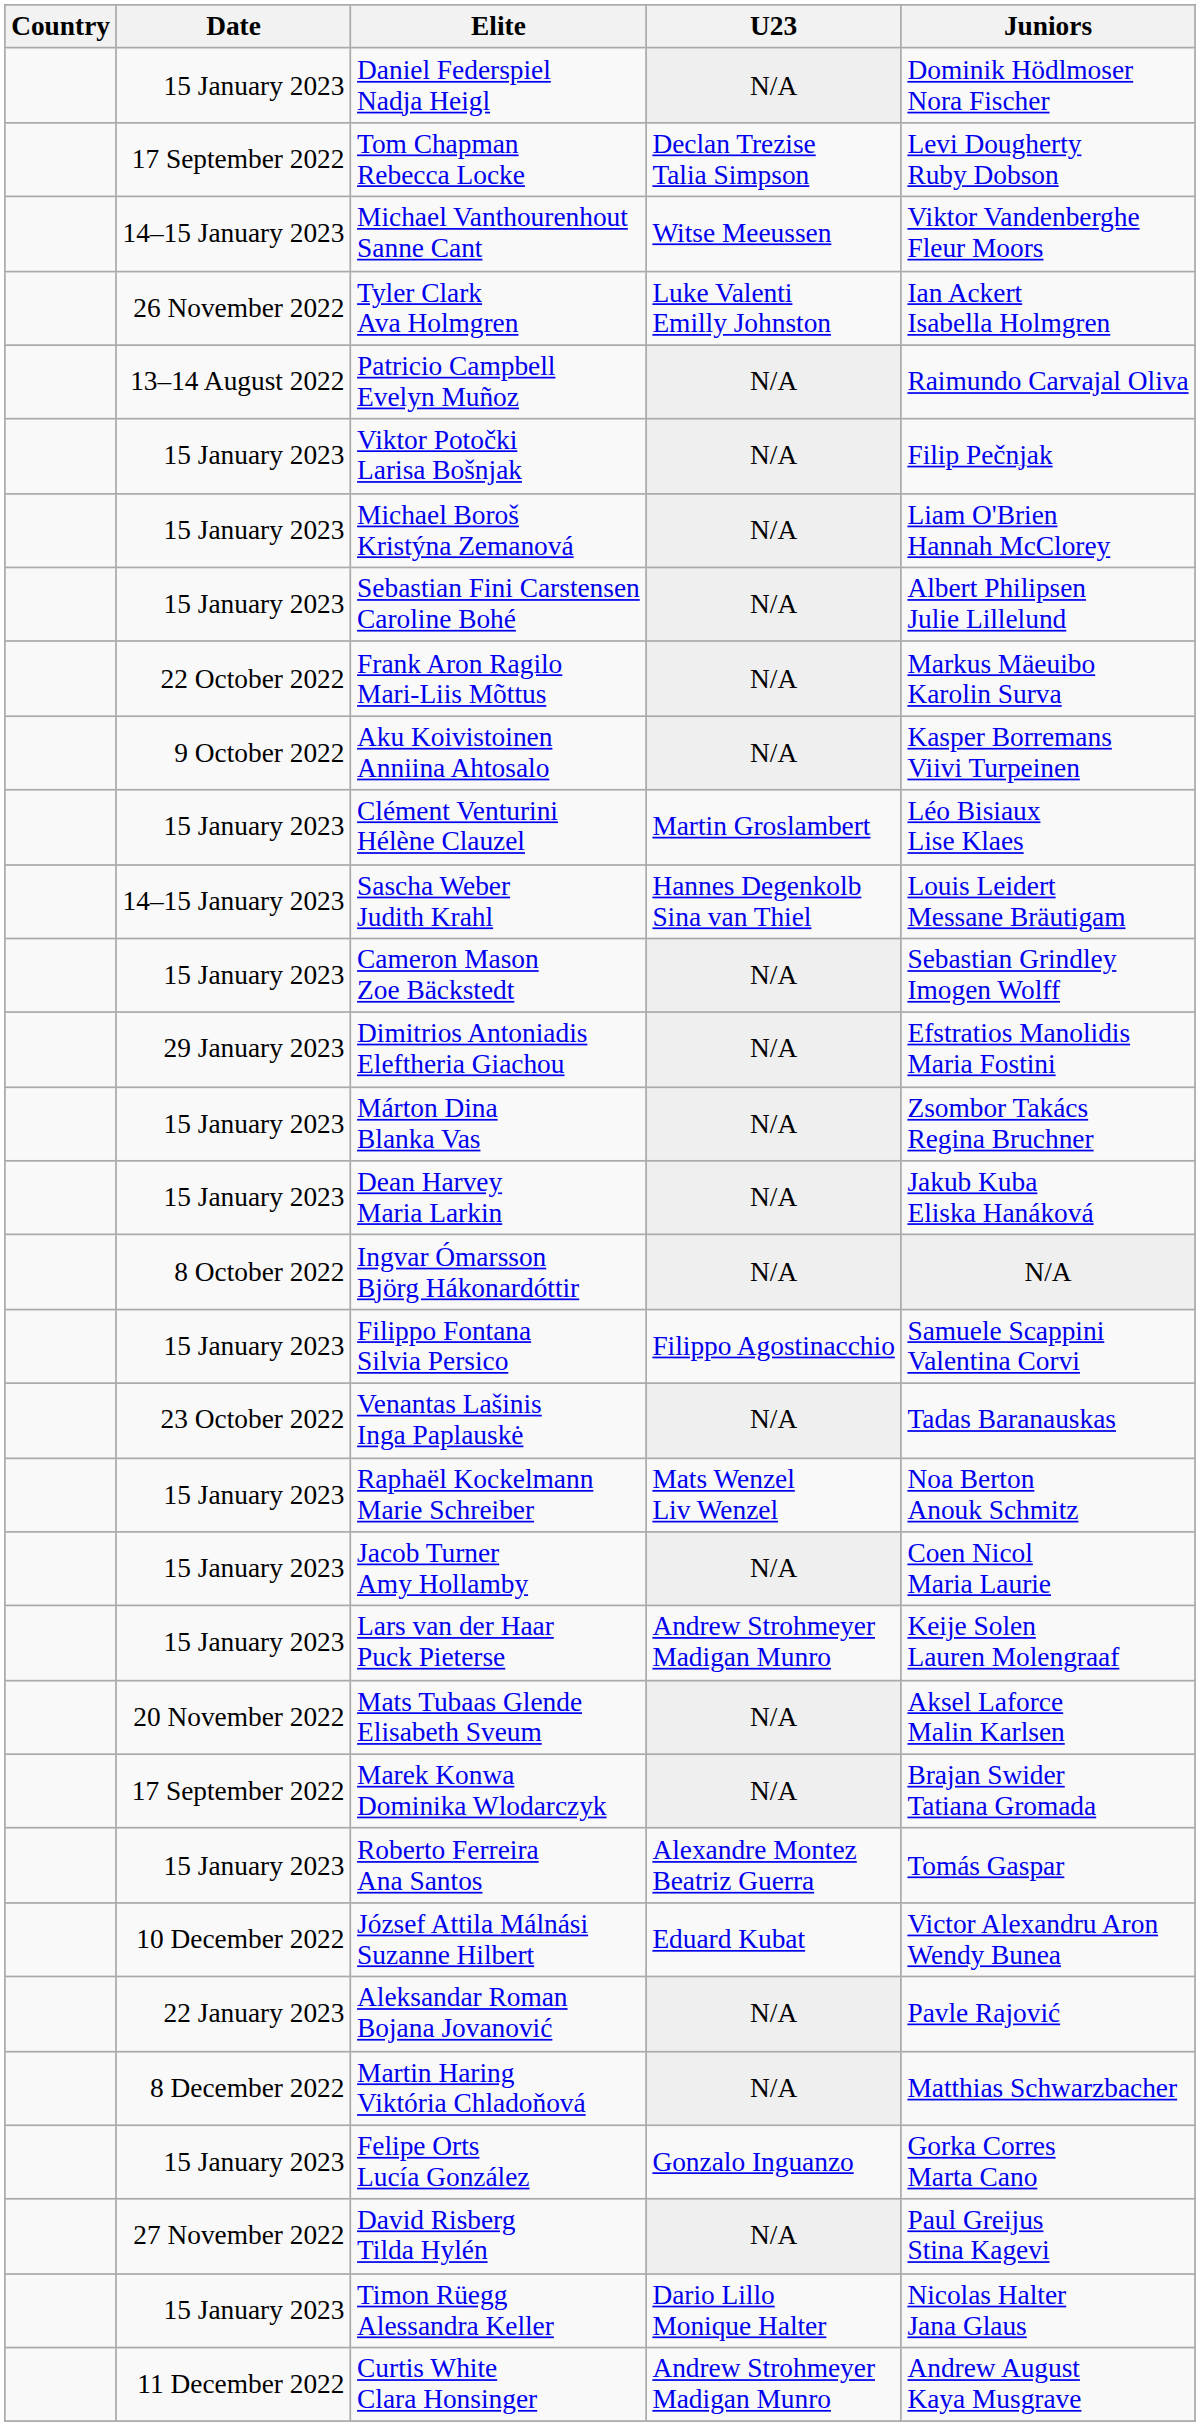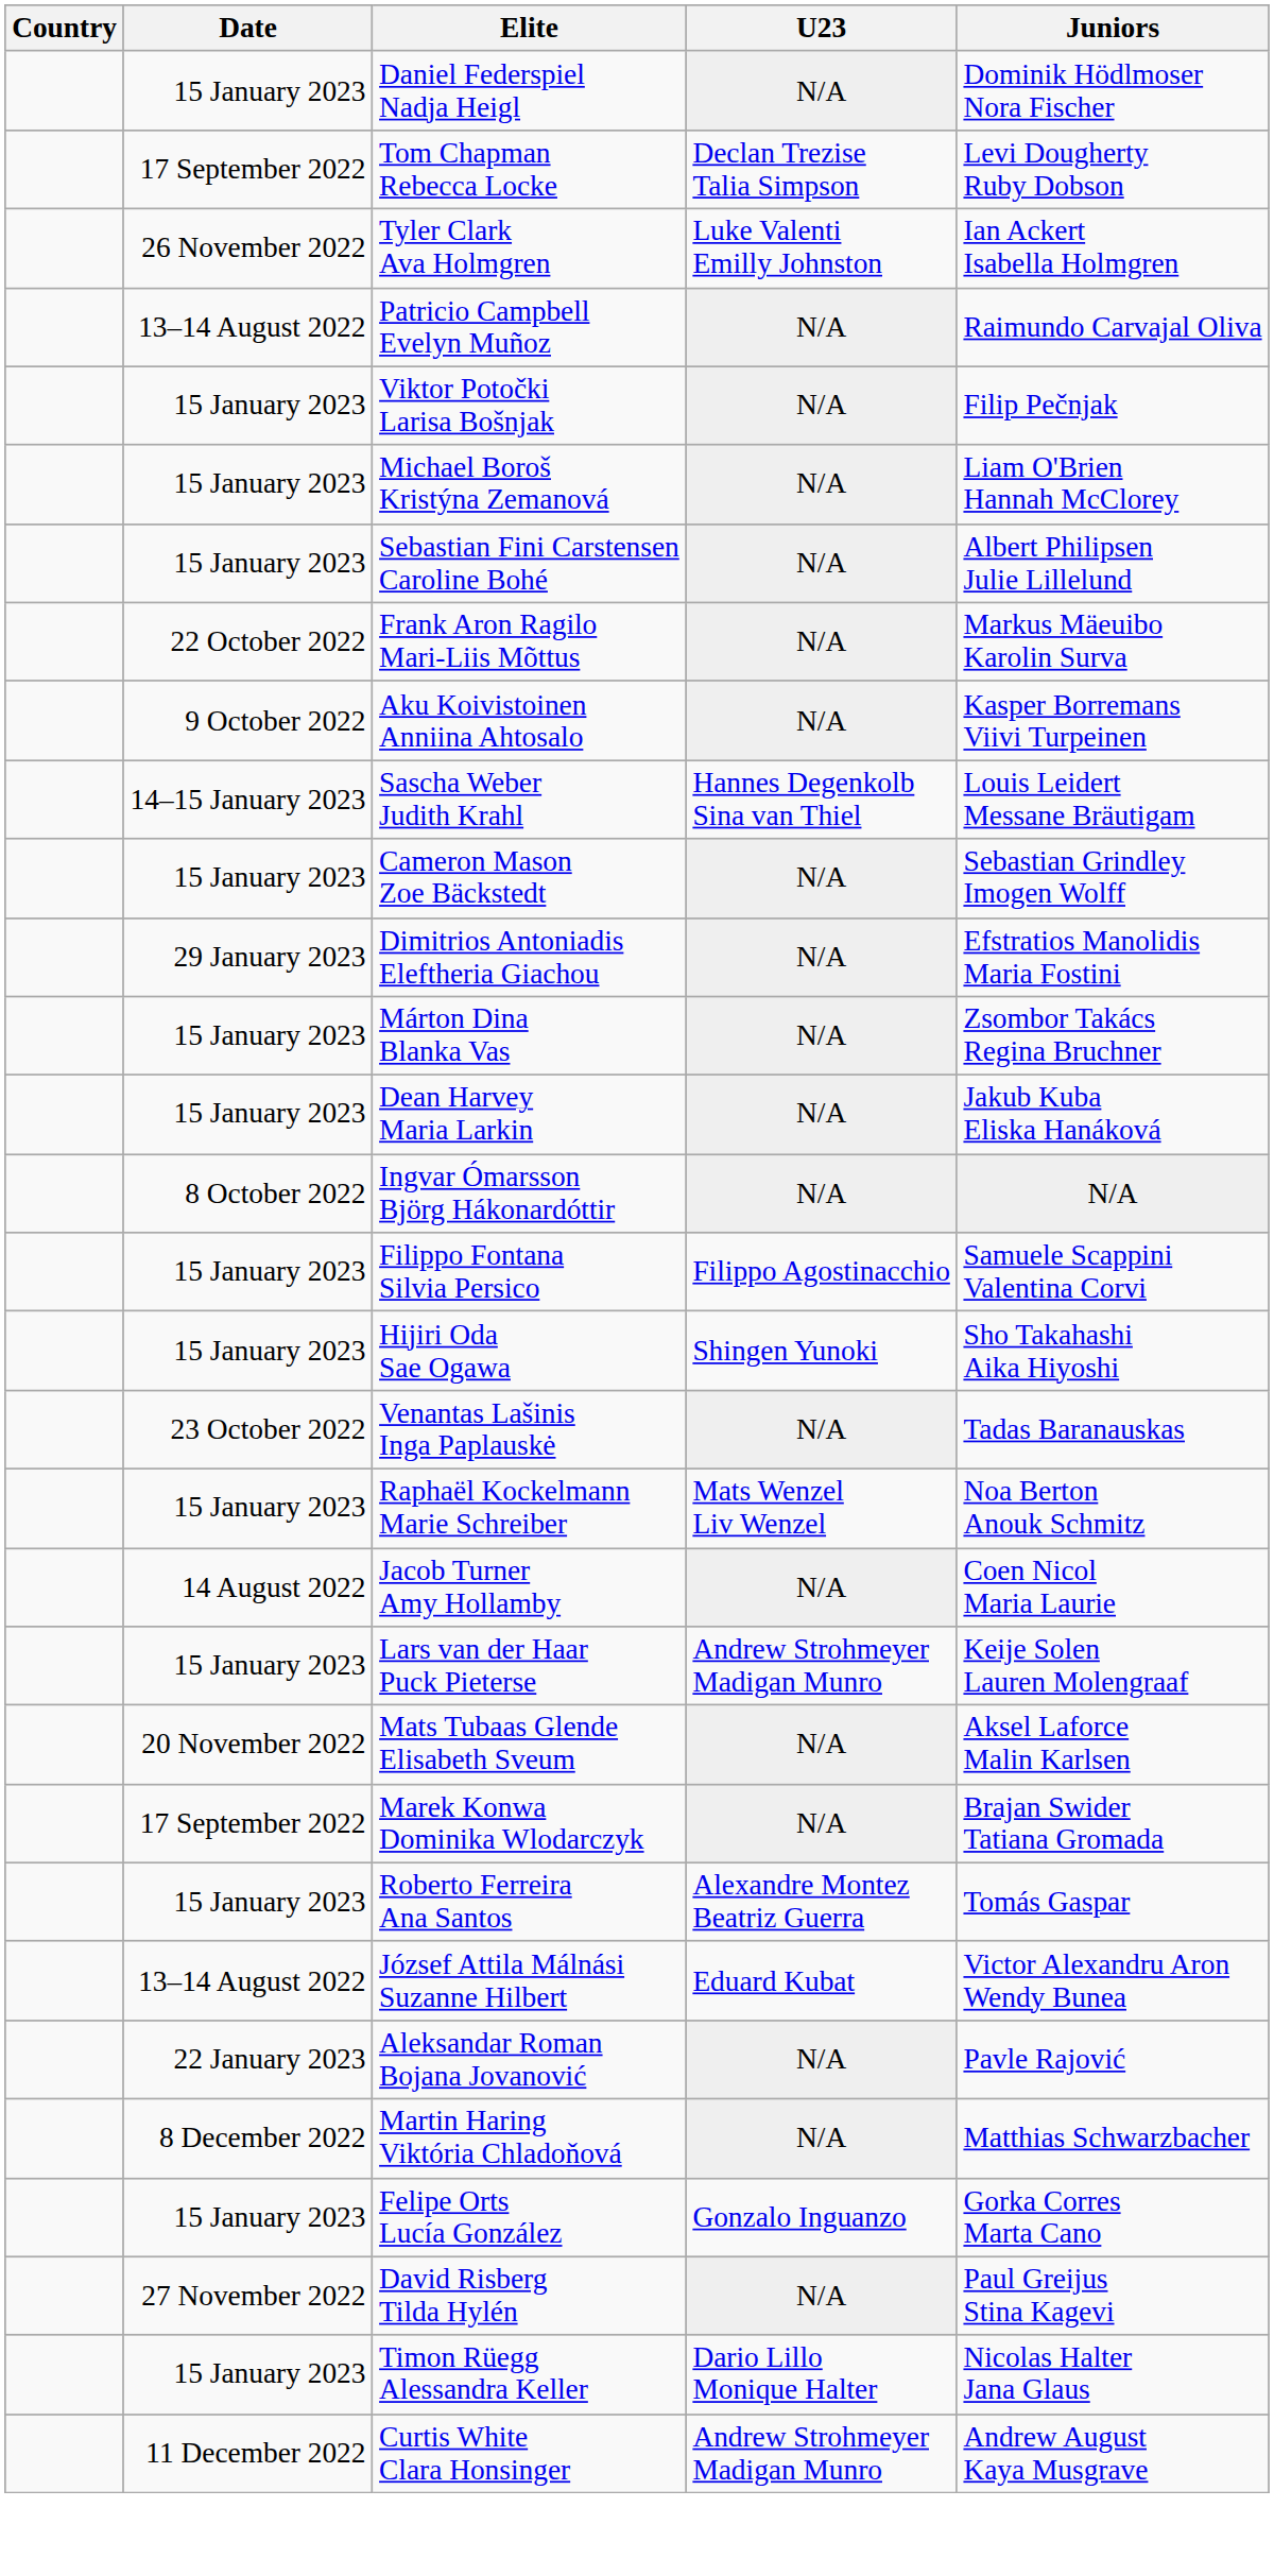 <table class="wikitable">
 <tr>
 <th>Country</th>
 <th>Date</th>
 <th>Elite</th>
 <th>U23</th>
 <th>Juniors</th>
 </tr>
 <tr>
 <td></td>
 <td align=right>15 January 2023</td>
 <td><a href='#'>Daniel Federspiel</a><br><a href='#'>Nadja Heigl</a></td>
 <td align=center bgcolor="#EFEFEF">N/A</td>
 <td><a href='#'>Dominik Hödlmoser</a><br><a href='#'>Nora Fischer</a></td>
 </tr>
 <tr>
 <td></td>
 <td align=right>17 September 2022</td>
 <td><a href='#'>Tom Chapman</a><br><a href='#'>Rebecca Locke</a></td>
 <td><a href='#'>Declan Trezise</a><br><a href='#'>Talia Simpson</a></td>
 <td><a href='#'>Levi Dougherty</a><br><a href='#'>Ruby Dobson</a></td>
-</tr>
-<tr>
-<td></td>
-<td align=right>14–15 January 2023</td>
-<td><a href='#'>Michael Vanthourenhout</a><br><a href='#'>Sanne Cant</a></td>
-<td><a href='#'>Witse Meeussen</a></td>
-<td><a href='#'>Viktor Vandenberghe</a><br><a href='#'>Fleur Moors</a></td>
 </tr>
 <tr>
 <td></td>
 <td align=right>26 November 2022</td>
 <td><a href='#'>Tyler Clark</a><br><a href='#'>Ava Holmgren</a></td>
 <td><a href='#'>Luke Valenti</a><br><a href='#'>Emilly Johnston</a></td>
 <td><a href='#'>Ian Ackert</a><br><a href='#'>Isabella Holmgren</a></td>
 </tr>
 <tr>
 <td></td>
 <td align=right>13–14 August 2022</td>
 <td><a href='#'>Patricio Campbell</a><br><a href='#'>Evelyn Muñoz</a></td>
 <td align=center bgcolor="#EFEFEF">N/A</td>
 <td><a href='#'>Raimundo Carvajal Oliva</a></td>
 </tr>
 <tr>
 <td></td>
 <td align=right>15 January 2023</td>
 <td><a href='#'>Viktor Potočki</a><br><a href='#'>Larisa Bošnjak</a></td>
 <td align=center bgcolor="#EFEFEF">N/A</td>
 <td><a href='#'>Filip Pečnjak</a></td>
 </tr>
 <tr>
 <td></td>
 <td align=right>15 January 2023</td>
 <td><a href='#'>Michael Boroš</a><br><a href='#'>Kristýna Zemanová</a></td>
 <td align=center bgcolor="#EFEFEF">N/A</td>
 <td><a href='#'>Liam O'Brien</a><br><a href='#'>Hannah McClorey</a></td>
 </tr>
 <tr>
 <td></td>
 <td align=right>15 January 2023</td>
 <td><a href='#'>Sebastian Fini Carstensen</a><br><a href='#'>Caroline Bohé</a></td>
 <td align=center bgcolor="#EFEFEF">N/A</td>
 <td><a href='#'>Albert Philipsen</a><br><a href='#'>Julie Lillelund</a></td>
 </tr>
 <tr>
 <td></td>
 <td align=right>22 October 2022</td>
 <td><a href='#'>Frank Aron Ragilo</a><br><a href='#'>Mari-Liis Mõttus</a></td>
 <td align=center bgcolor="#EFEFEF">N/A</td>
 <td><a href='#'>Markus Mäeuibo</a><br><a href='#'>Karolin Surva</a></td>
 </tr>
 <tr>
 <td></td>
 <td align=right>9 October 2022</td>
 <td><a href='#'>Aku Koivistoinen</a><br><a href='#'>Anniina Ahtosalo</a></td>
 <td align=center bgcolor="#EFEFEF">N/A</td>
 <td><a href='#'>Kasper Borremans</a><br><a href='#'>Viivi Turpeinen</a></td>
 </tr>
 <tr>
 <td></td>
-<td align=right>15 January 2023</td>
-<td><a href='#'>Clément Venturini</a><br><a href='#'>Hélène Clauzel</a></td>
-<td><a href='#'>Martin Groslambert</a></td>
-<td><a href='#'>Léo Bisiaux</a><br><a href='#'>Lise Klaes</a></td>
-</tr>
-<tr>
-<td></td>
 <td align=right>14–15 January 2023</td>
 <td><a href='#'>Sascha Weber</a><br><a href='#'>Judith Krahl</a></td>
 <td><a href='#'>Hannes Degenkolb</a><br><a href='#'>Sina van Thiel</a></td>
 <td><a href='#'>Louis Leidert</a><br><a href='#'>Messane Bräutigam</a></td>
 </tr>
 <tr>
 <td></td>
 <td align=right>15 January 2023</td>
 <td><a href='#'>Cameron Mason</a><br><a href='#'>Zoe Bäckstedt</a></td>
 <td align=center bgcolor="#EFEFEF">N/A</td>
 <td><a href='#'>Sebastian Grindley</a><br><a href='#'>Imogen Wolff</a></td>
 </tr>
 <tr>
 <td></td>
 <td align=right>29 January 2023</td>
 <td><a href='#'>Dimitrios Antoniadis</a><br><a href='#'>Eleftheria Giachou</a></td>
 <td align=center bgcolor="#EFEFEF">N/A</td>
 <td><a href='#'>Efstratios Manolidis</a><br><a href='#'>Maria Fostini</a></td>
 </tr>
 <tr>
 <td></td>
 <td align=right>15 January 2023</td>
 <td><a href='#'>Márton Dina</a><br><a href='#'>Blanka Vas</a></td>
 <td align=center bgcolor="#EFEFEF">N/A</td>
 <td><a href='#'>Zsombor Takács</a><br><a href='#'>Regina Bruchner</a></td>
 </tr>
 <tr>
 <td></td>
 <td align=right>15 January 2023</td>
 <td><a href='#'>Dean Harvey</a><br><a href='#'>Maria Larkin</a></td>
 <td align=center bgcolor="#EFEFEF">N/A</td>
 <td><a href='#'>Jakub Kuba</a><br><a href='#'>Eliska Hanáková</a></td>
 </tr>
 <tr>
 <td></td>
 <td align=right>8 October 2022</td>
 <td><a href='#'>Ingvar Ómarsson</a><br><a href='#'>Björg Hákonardóttir</a></td>
 <td align=center bgcolor="#EFEFEF">N/A</td>
 <td align=center bgcolor="#EFEFEF">N/A</td>
 </tr>
 <tr>
 <td></td>
 <td align=right>15 January 2023</td>
 <td><a href='#'>Filippo Fontana</a><br><a href='#'>Silvia Persico</a></td>
 <td><a href='#'>Filippo Agostinacchio</a></td>
 <td><a href='#'>Samuele Scappini</a><br><a href='#'>Valentina Corvi</a></td>
 </tr>
 <tr>
 <td></td>
+<td align=right>15 January 2023</td>
+<td><a href='#'>Hijiri Oda</a><br><a href='#'>Sae Ogawa</a></td>
+<td><a href='#'>Shingen Yunoki</a></td>
+<td><a href='#'>Sho Takahashi</a><br><a href='#'>Aika Hiyoshi</a></td>
+</tr>
+<tr>
+<td></td>
 <td align=right>23 October 2022</td>
 <td><a href='#'>Venantas Lašinis</a><br><a href='#'>Inga Paplauskė</a></td>
 <td align=center bgcolor="#EFEFEF">N/A</td>
 <td><a href='#'>Tadas Baranauskas</a></td>
 </tr>
 <tr>
 <td></td>
 <td align=right>15 January 2023</td>
 <td><a href='#'>Raphaël Kockelmann</a><br><a href='#'>Marie Schreiber</a></td>
 <td><a href='#'>Mats Wenzel</a><br><a href='#'>Liv Wenzel</a></td>
 <td><a href='#'>Noa Berton</a><br><a href='#'>Anouk Schmitz</a></td>
 </tr>
 <tr>
 <td></td>
-<td align=right>15 January 2023</td>
+<td align=right>14 August 2022</td>
 <td><a href='#'>Jacob Turner</a><br><a href='#'>Amy Hollamby</a></td>
 <td align=center bgcolor="#EFEFEF">N/A</td>
 <td><a href='#'>Coen Nicol</a><br><a href='#'>Maria Laurie</a></td>
 </tr>
 <tr>
 <td></td>
 <td align=right>15 January 2023</td>
 <td><a href='#'>Lars van der Haar</a><br><a href='#'>Puck Pieterse</a></td>
 <td><a href='#'>Andrew Strohmeyer</a><br><a href='#'>Madigan Munro</a></td>
 <td><a href='#'>Keije Solen</a><br><a href='#'>Lauren Molengraaf</a></td>
 </tr>
 <tr>
 <td></td>
 <td align=right>20 November 2022</td>
 <td><a href='#'>Mats Tubaas Glende</a><br><a href='#'>Elisabeth Sveum</a></td>
 <td align=center bgcolor="#EFEFEF">N/A</td>
 <td><a href='#'>Aksel Laforce</a><br><a href='#'>Malin Karlsen</a></td>
 </tr>
 <tr>
 <td></td>
 <td align=right>17 September 2022</td>
 <td><a href='#'>Marek Konwa</a><br><a href='#'>Dominika Wlodarczyk</a></td>
 <td align=center bgcolor="#EFEFEF">N/A</td>
 <td><a href='#'>Brajan Swider</a><br><a href='#'>Tatiana Gromada</a></td>
 </tr>
 <tr>
 <td></td>
 <td align=right>15 January 2023</td>
 <td><a href='#'>Roberto Ferreira</a><br><a href='#'>Ana Santos</a></td>
 <td><a href='#'>Alexandre Montez</a><br><a href='#'>Beatriz Guerra</a></td>
 <td><a href='#'>Tomás Gaspar</a></td>
 </tr>
 <tr>
 <td></td>
-<td align=right>10 December 2022</td>
+<td align=right>13–14 August 2022</td>
 <td><a href='#'>József Attila Málnási</a><br><a href='#'>Suzanne Hilbert</a></td>
 <td><a href='#'>Eduard Kubat</a></td>
 <td><a href='#'>Victor Alexandru Aron</a><br><a href='#'>Wendy Bunea</a></td>
 </tr>
 <tr>
 <td></td>
 <td align=right>22 January 2023</td>
 <td><a href='#'>Aleksandar Roman</a><br><a href='#'>Bojana Jovanović</a></td>
 <td align=center bgcolor="#EFEFEF">N/A</td>
 <td><a href='#'>Pavle Rajović</a></td>
 </tr>
 <tr>
 <td></td>
 <td align=right>8 December 2022</td>
 <td><a href='#'>Martin Haring</a><br><a href='#'>Viktória Chladoňová</a></td>
 <td align=center bgcolor="#EFEFEF">N/A</td>
 <td><a href='#'>Matthias Schwarzbacher</a></td>
 </tr>
 <tr>
 <td></td>
 <td align=right>15 January 2023</td>
 <td><a href='#'>Felipe Orts</a><br><a href='#'>Lucía González</a></td>
 <td><a href='#'>Gonzalo Inguanzo</a></td>
 <td><a href='#'>Gorka Corres</a><br><a href='#'>Marta Cano</a></td>
 </tr>
 <tr>
 <td></td>
 <td align=right>27 November 2022</td>
 <td><a href='#'>David Risberg</a><br><a href='#'>Tilda Hylén</a></td>
 <td align=center bgcolor="#EFEFEF">N/A</td>
 <td><a href='#'>Paul Greijus</a><br><a href='#'>Stina Kagevi</a></td>
 </tr>
 <tr>
 <td></td>
 <td align=right>15 January 2023</td>
 <td><a href='#'>Timon Rüegg</a><br><a href='#'>Alessandra Keller</a></td>
 <td><a href='#'>Dario Lillo</a><br><a href='#'>Monique Halter</a></td>
 <td><a href='#'>Nicolas Halter</a><br><a href='#'>Jana Glaus</a></td>
 </tr>
 <tr>
 <td></td>
 <td align=right>11 December 2022</td>
 <td><a href='#'>Curtis White</a><br><a href='#'>Clara Honsinger</a></td>
 <td><a href='#'>Andrew Strohmeyer</a><br><a href='#'>Madigan Munro</a></td>
 <td><a href='#'>Andrew August</a><br><a href='#'>Kaya Musgrave</a></td>
 </tr>
 </table>
